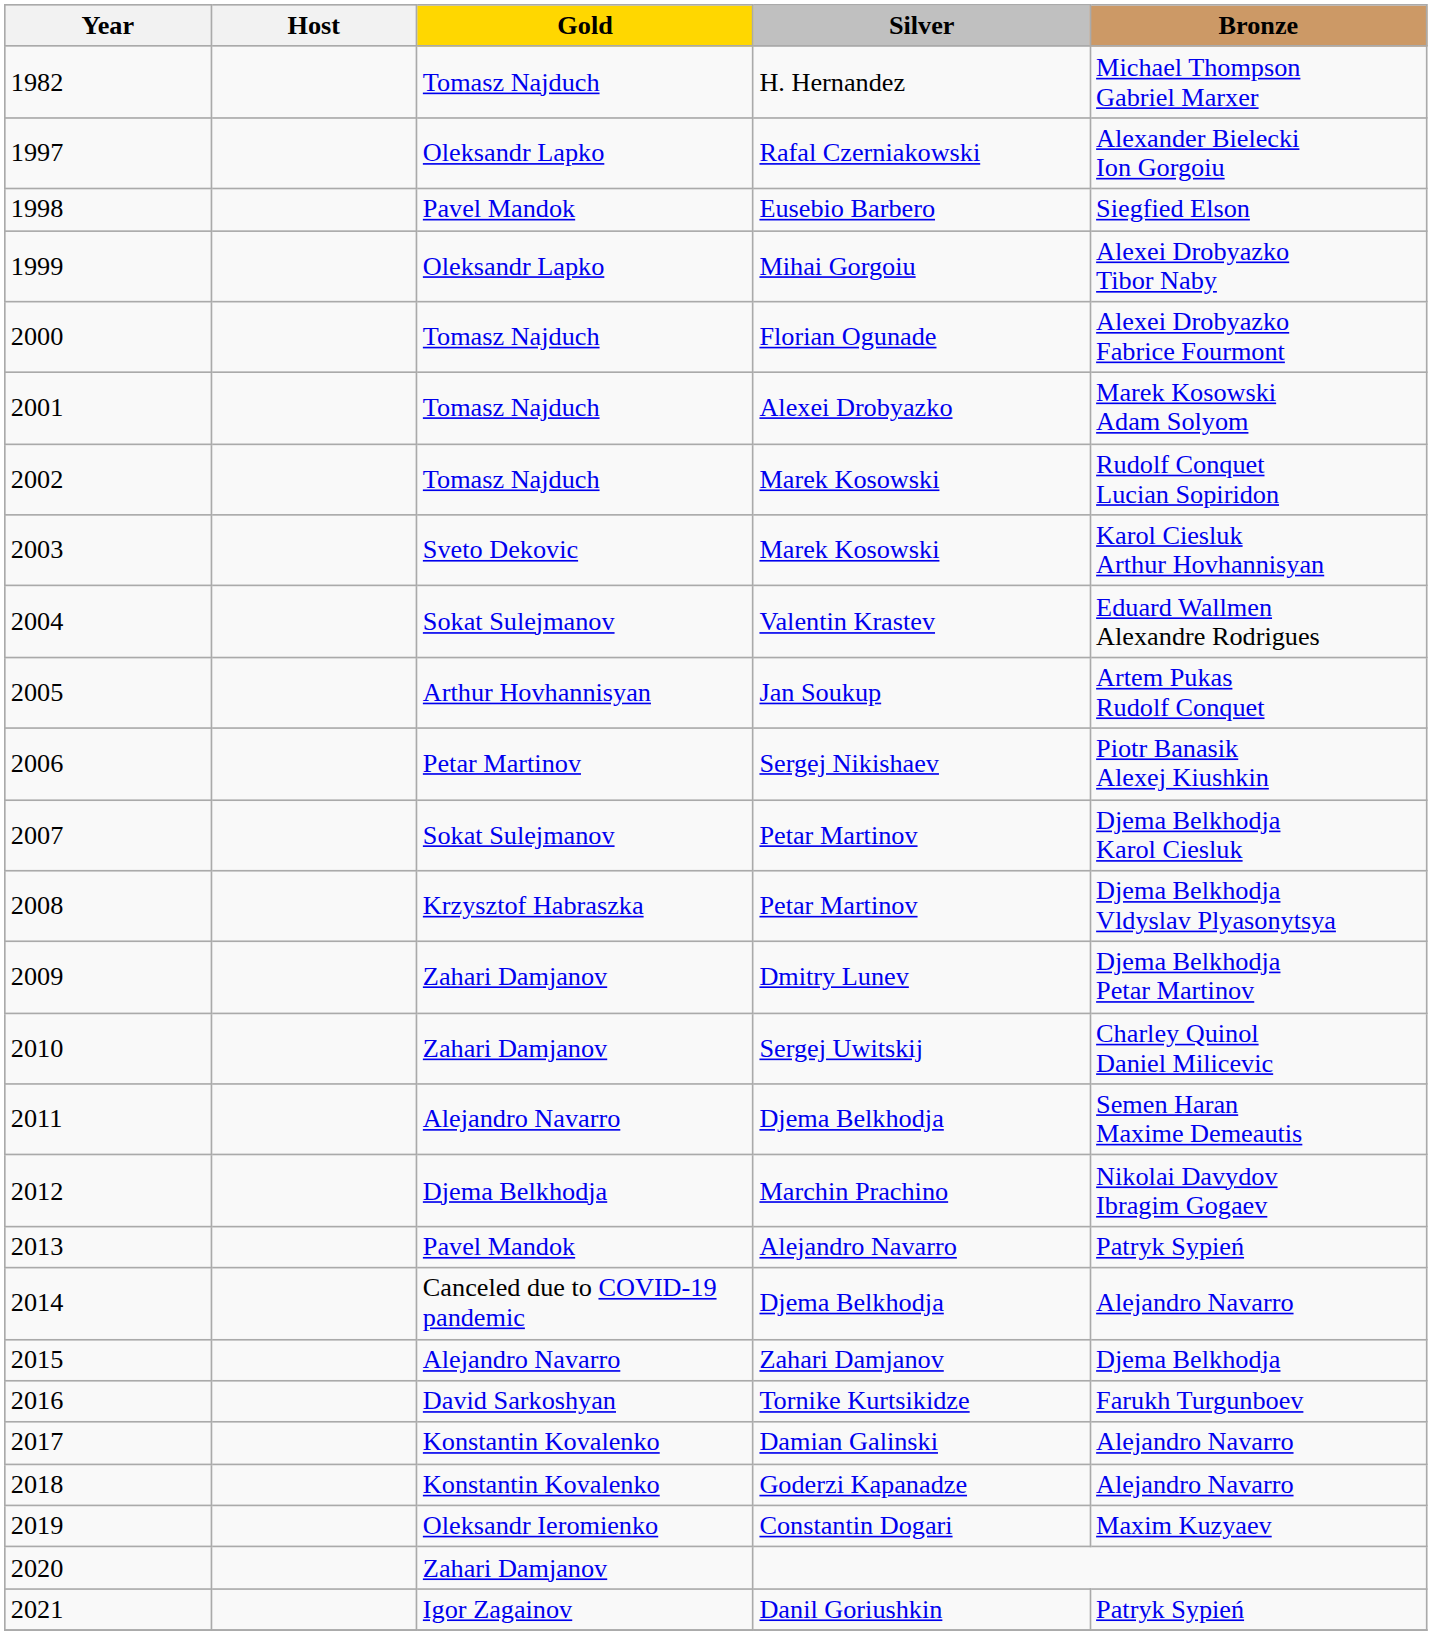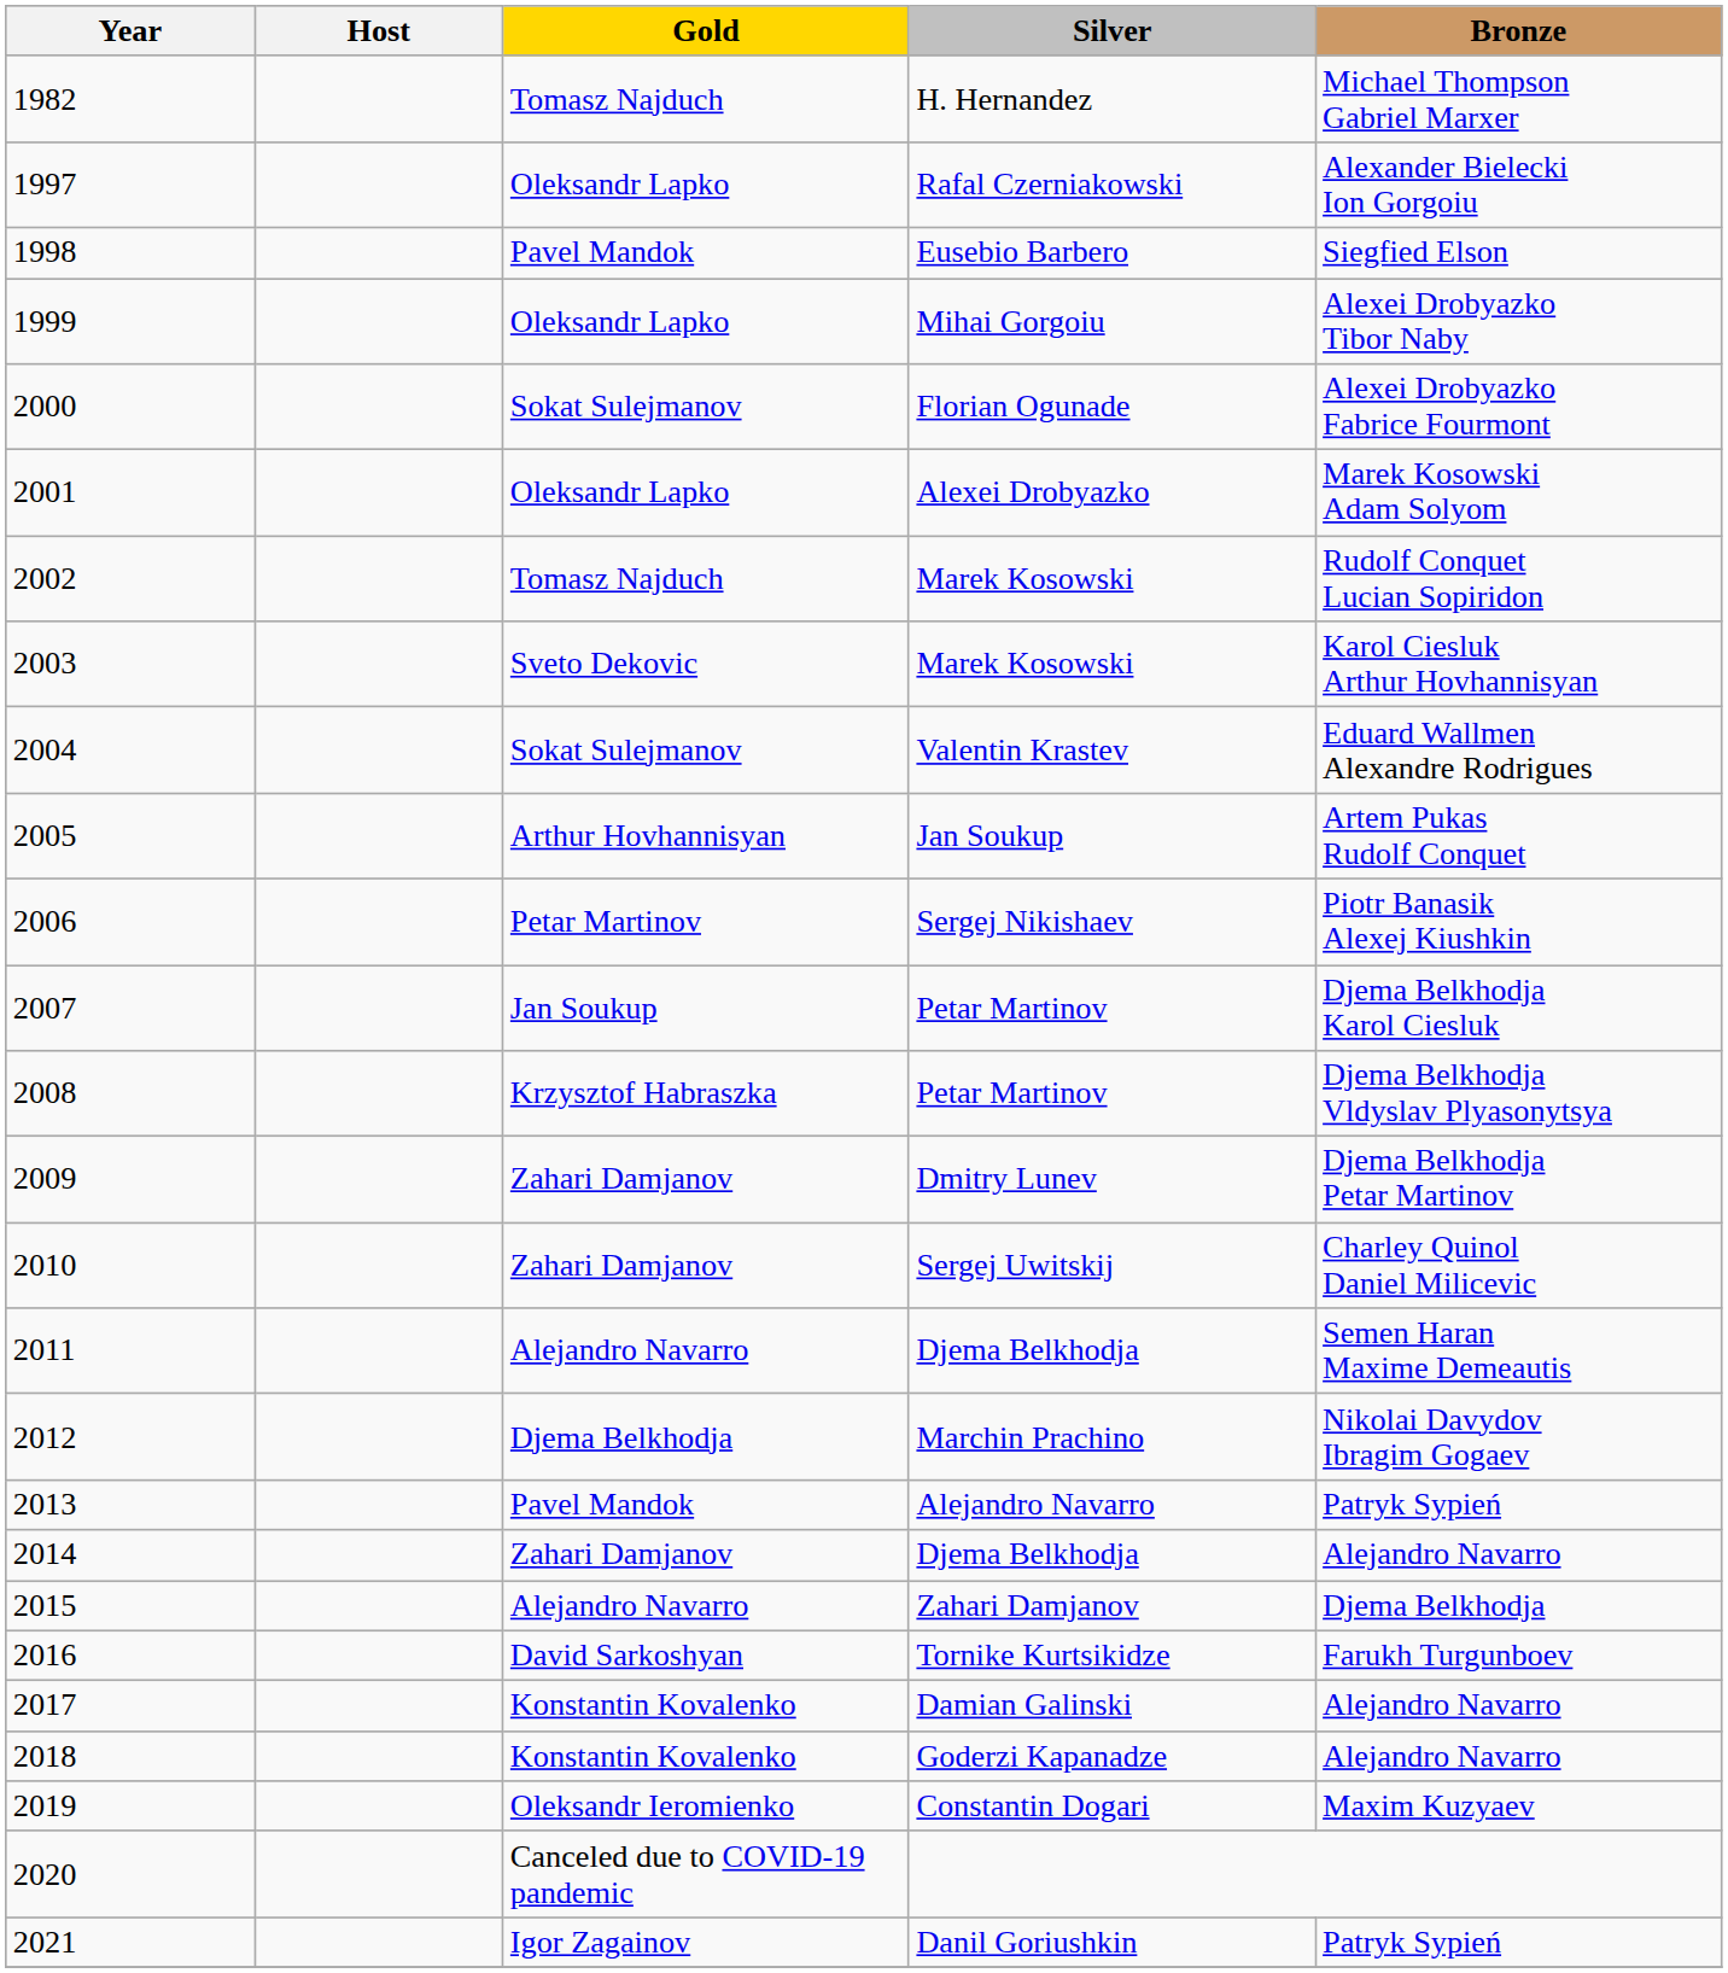 <table class="wikitable">
 <tr align=center>
 <th width="120">Year</th>
 <th width="120">Host</th>
 <td width="200" bgcolor="gold"><strong>Gold</strong></td>
 <td width="200" bgcolor="silver"><strong>Silver</strong></td>
 <td width="200" bgcolor="CC9966"><strong>Bronze</strong></td>
 </tr>
 <tr>
 <td>1982</td>
 <td></td>
 <td><a href='#'>Tomasz Najduch</a></td>
 <td> H. Hernandez</td>
 <td> <a href='#'>Michael Thompson</a><br> <a href='#'>Gabriel Marxer</a></td>
 </tr>
 <tr>
 <td>1997</td>
 <td></td>
 <td><a href='#'>Oleksandr Lapko</a></td>
 <td><a href='#'>Rafal Czerniakowski</a></td>
 <td><a href='#'>Alexander Bielecki</a><br><a href='#'>Ion Gorgoiu</a></td>
 </tr>
 <tr>
 <td>1998</td>
 <td></td>
 <td><a href='#'>Pavel Mandok</a></td>
 <td> <a href='#'>Eusebio Barbero</a></td>
 <td><a href='#'>Siegfied Elson</a></td>
 </tr>
 <tr>
 <td>1999</td>
 <td></td>
 <td><a href='#'>Oleksandr Lapko</a></td>
 <td><a href='#'>Mihai Gorgoiu</a></td>
 <td><a href='#'>Alexei Drobyazko</a><br> <a href='#'>Tibor Naby</a></td>
 </tr>
 <tr>
 <td>2000</td>
 <td></td>
-<td><a href='#'>Tomasz Najduch</a></td>
+<td> <a href='#'>Sokat Sulejmanov</a></td>
 <td> <a href='#'>Florian Ogunade</a></td>
 <td><a href='#'>Alexei Drobyazko</a><br> <a href='#'>Fabrice Fourmont</a></td>
 </tr>
 <tr>
 <td>2001</td>
 <td></td>
-<td><a href='#'>Tomasz Najduch</a></td>
+<td><a href='#'>Oleksandr Lapko</a></td>
 <td><a href='#'>Alexei Drobyazko</a></td>
 <td><a href='#'>Marek Kosowski</a><br> <a href='#'>Adam Solyom</a></td>
 </tr>
 <tr>
 <td>2002</td>
 <td></td>
 <td><a href='#'>Tomasz Najduch</a></td>
 <td><a href='#'>Marek Kosowski</a></td>
 <td><a href='#'>Rudolf Conquet</a><br><a href='#'>Lucian Sopiridon</a></td>
 </tr>
 <tr>
 <td>2003</td>
 <td></td>
 <td> <a href='#'>Sveto Dekovic</a></td>
 <td><a href='#'>Marek Kosowski</a></td>
 <td><a href='#'>Karol Ciesluk</a><br> <a href='#'>Arthur Hovhannisyan</a></td>
 </tr>
 <tr>
 <td>2004</td>
 <td></td>
 <td> <a href='#'>Sokat Sulejmanov</a></td>
 <td> <a href='#'>Valentin Krastev</a></td>
 <td> <a href='#'>Eduard Wallmen</a><br> Alexandre Rodrigues</td>
 </tr>
 <tr>
 <td>2005</td>
 <td></td>
 <td> <a href='#'>Arthur Hovhannisyan</a></td>
 <td> <a href='#'>Jan Soukup</a></td>
 <td> <a href='#'>Artem Pukas</a><br><a href='#'>Rudolf Conquet</a></td>
 </tr>
 <tr>
 <td>2006</td>
 <td></td>
 <td> <a href='#'>Petar Martinov</a></td>
 <td> <a href='#'>Sergej Nikishaev</a></td>
 <td><a href='#'>Piotr Banasik</a><br> <a href='#'>Alexej Kiushkin</a></td>
 </tr>
 <tr>
 <td>2007</td>
 <td></td>
-<td> <a href='#'>Sokat Sulejmanov</a></td>
+<td> <a href='#'>Jan Soukup</a></td>
 <td> <a href='#'>Petar Martinov</a></td>
 <td> <a href='#'>Djema Belkhodja</a><br><a href='#'>Karol Ciesluk</a></td>
 </tr>
 <tr>
 <td>2008</td>
 <td></td>
 <td><a href='#'>Krzysztof Habraszka</a></td>
 <td> <a href='#'>Petar Martinov</a></td>
 <td> <a href='#'>Djema Belkhodja</a><br> <a href='#'>Vldyslav Plyasonytsya</a></td>
 </tr>
 <tr>
 <td>2009</td>
 <td></td>
 <td> <a href='#'>Zahari Damjanov</a></td>
 <td> <a href='#'>Dmitry Lunev</a></td>
 <td> <a href='#'>Djema Belkhodja</a><br> <a href='#'>Petar Martinov</a></td>
 </tr>
 <tr>
 <td>2010</td>
 <td></td>
 <td> <a href='#'>Zahari Damjanov</a></td>
 <td> <a href='#'>Sergej Uwitskij</a></td>
 <td> <a href='#'>Charley Quinol</a><br> <a href='#'>Daniel Milicevic</a></td>
 </tr>
 <tr>
 <td>2011</td>
 <td></td>
 <td> <a href='#'>Alejandro Navarro</a></td>
 <td> <a href='#'>Djema Belkhodja</a></td>
 <td><a href='#'>Semen Haran</a><br> <a href='#'>Maxime Demeautis</a></td>
 </tr>
 <tr>
 <td>2012</td>
 <td></td>
 <td> <a href='#'>Djema Belkhodja</a></td>
 <td><a href='#'>Marchin Prachino</a></td>
 <td> <a href='#'>Nikolai Davydov</a><br> <a href='#'>Ibragim Gogaev</a></td>
 </tr>
 <tr>
 <td>2013</td>
 <td></td>
 <td><a href='#'>Pavel Mandok</a></td>
 <td> <a href='#'>Alejandro Navarro</a></td>
 <td><a href='#'>Patryk Sypień</a></td>
 </tr>
 <tr>
 <td>2014</td>
 <td></td>
-<td>Canceled due to <a href='#'>COVID-19 pandemic</a></td>
+<td> <a href='#'>Zahari Damjanov</a></td>
 <td> <a href='#'>Djema Belkhodja</a></td>
 <td> <a href='#'>Alejandro Navarro</a></td>
 </tr>
 <tr>
 <td>2015</td>
 <td></td>
 <td> <a href='#'>Alejandro Navarro</a></td>
 <td> <a href='#'>Zahari Damjanov</a></td>
 <td> <a href='#'>Djema Belkhodja</a></td>
 </tr>
 <tr>
 <td>2016</td>
 <td></td>
 <td> <a href='#'>David Sarkoshyan</a></td>
 <td> <a href='#'>Tornike Kurtsikidze</a></td>
 <td> <a href='#'>Farukh Turgunboev</a></td>
 </tr>
 <tr>
 <td>2017</td>
 <td></td>
 <td> <a href='#'>Konstantin Kovalenko</a></td>
 <td><a href='#'>Damian Galinski</a></td>
 <td> <a href='#'>Alejandro Navarro</a></td>
 </tr>
 <tr>
 <td>2018</td>
 <td></td>
 <td> <a href='#'>Konstantin Kovalenko</a></td>
 <td> <a href='#'>Goderzi Kapanadze</a></td>
 <td> <a href='#'>Alejandro Navarro</a></td>
 </tr>
 <tr>
 <td>2019</td>
 <td></td>
 <td> <a href='#'>Oleksandr Ieromienko</a></td>
 <td> <a href='#'>Constantin Dogari</a></td>
 <td><a href='#'>Maxim Kuzyaev</a></td>
 </tr>
 <tr>
 <td>2020</td>
 <td></td>
-<td> <a href='#'>Zahari Damjanov</a></td>
+<td>Canceled due to <a href='#'>COVID-19 pandemic</a></td>
 </tr>
 <tr>
 <td>2021</td>
 <td></td>
 <td> <a href='#'>Igor Zagainov</a></td>
 <td> <a href='#'>Danil Goriushkin</a></td>
 <td><a href='#'>Patryk Sypień</a></td>
 </tr>
 <tr>
 </tr>
 </table>
